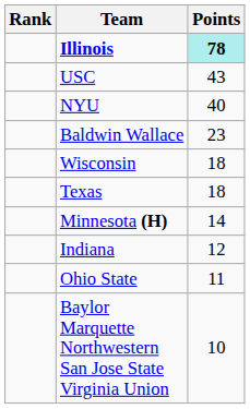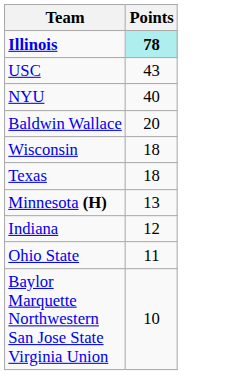 <table class="wikitable sortable" style="text-align:center">
 <tr>
-<th>Rank</th>
 <th>Team</th>
 <th>Points</th>
 </tr>
 <tr>
-<td></td>
 <td align=left><strong><a href='#'>Illinois</a></strong></td>
 <td style="background: paleturquoise;"><strong>78</strong></td>
 </tr>
 <tr>
-<td></td>
 <td align=left><a href='#'>USC</a></td>
 <td>43</td>
 </tr>
 <tr>
-<td></td>
 <td align=left><a href='#'>NYU</a></td>
 <td>40</td>
 </tr>
 <tr>
-<td></td>
 <td align=left><a href='#'>Baldwin Wallace</a></td>
-<td>23</td>
+<td>20</td>
 </tr>
 <tr>
-<td></td>
 <td align=left><a href='#'>Wisconsin</a></td>
 <td>18</td>
 </tr>
 <tr>
-<td></td>
 <td align=left><a href='#'>Texas</a></td>
 <td>18</td>
 </tr>
 <tr>
-<td></td>
 <td align=left><a href='#'>Minnesota</a> <strong>(H)</strong></td>
-<td>14</td>
+<td>13</td>
 </tr>
 <tr>
-<td></td>
 <td align=left><a href='#'>Indiana</a></td>
 <td>12</td>
 </tr>
 <tr>
-<td></td>
 <td align=left><a href='#'>Ohio State</a></td>
 <td>11</td>
 </tr>
 <tr>
-<td></td>
 <td align=left><a href='#'>Baylor</a><br><a href='#'>Marquette</a><br><a href='#'>Northwestern</a><br><a href='#'>San Jose State</a><br><a href='#'>Virginia Union</a></td>
 <td>10</td>
 </tr>
 </table>
